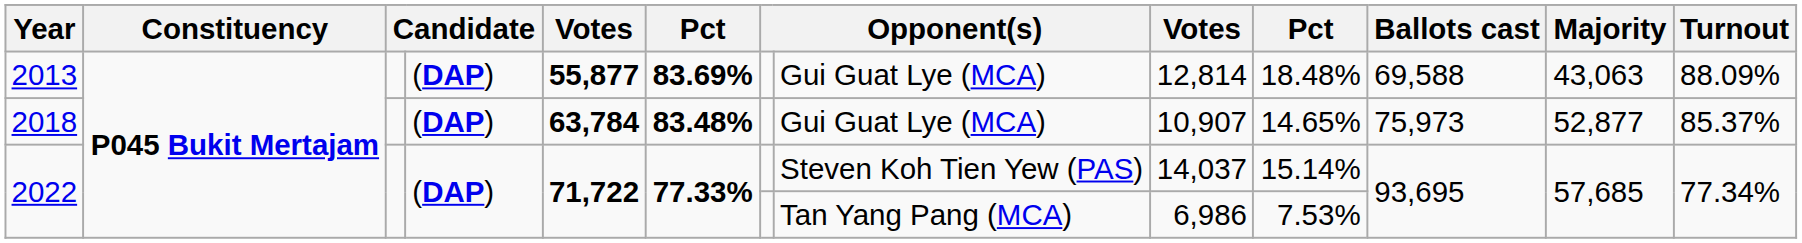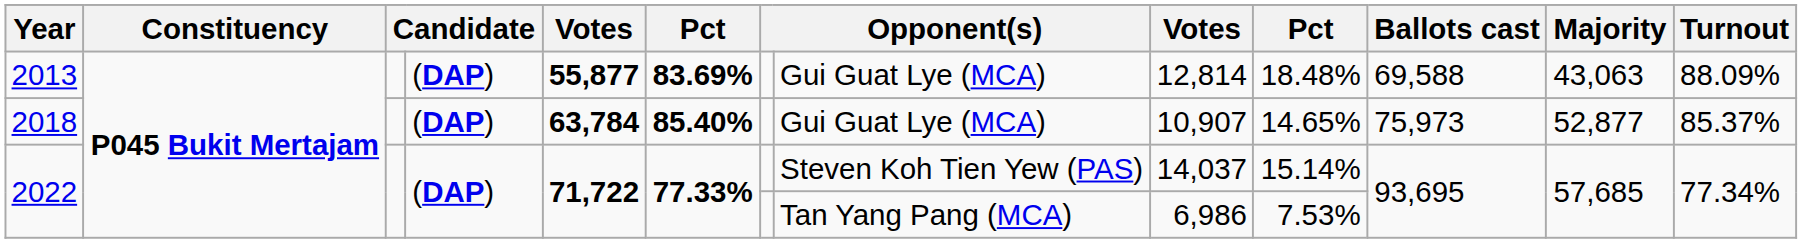 <table class="wikitable" style="margin:0.5em ; font-size:95%">
 <tr>
 <th>Year</th>
 <th>Constituency</th>
 <th colspan=2>Candidate</th>
 <th>Votes</th>
 <th>Pct</th>
 <th colspan=2>Opponent(s)</th>
 <th>Votes</th>
 <th>Pct</th>
 <th>Ballots cast</th>
 <th>Majority</th>
 <th>Turnout</th>
 </tr>
 <tr>
 <td><a href='#'>2013</a></td>
 <td rowspan=4><strong>P045 <a href='#'>Bukit Mertajam</a></strong></td>
 <td></td>
 <td> (<a href='#'><strong>DAP</strong></a>)</td>
 <td align="right"><strong>55,877</strong></td>
 <td><strong>83.69%</strong></td>
 <td></td>
 <td>Gui Guat Lye (<a href='#'>MCA</a>)</td>
 <td align="right">12,814</td>
 <td>18.48%</td>
 <td>69,588</td>
 <td>43,063</td>
 <td>88.09%</td>
 </tr>
 <tr>
 <td><a href='#'>2018</a></td>
 <td></td>
 <td> (<a href='#'><strong>DAP</strong></a>)</td>
 <td align="right"><strong>63,784</strong></td>
-<td><strong>83.48%</strong></td>
+<td><strong>85.40%</strong></td>
 <td></td>
 <td>Gui Guat Lye (<a href='#'>MCA</a>)</td>
 <td align="right">10,907</td>
 <td>14.65%</td>
 <td>75,973</td>
 <td>52,877</td>
 <td>85.37%</td>
 </tr>
 <tr>
 <td rowspan="3"><a href='#'>2022</a></td>
 <td rowspan="3" ></td>
 <td rowspan="3"> (<a href='#'><strong>DAP</strong></a>)</td>
 <td rowspan="3" align="right"><strong>71,722</strong></td>
 <td rowspan="3"><strong>77.33%</strong></td>
 <td bgcolor=></td>
 <td>Steven Koh Tien Yew (<a href='#'>PAS</a>)</td>
 <td align="right">14,037</td>
 <td>15.14%</td>
 <td rowspan="3">93,695</td>
 <td rowspan="3">57,685</td>
 <td rowspan="3">77.34%</td>
 </tr>
 <tr>
 <td></td>
 <td>Tan Yang Pang	(<a href='#'>MCA</a>)</td>
 <td align="right">6,986</td>
 <td align=right>7.53%</td>
 </tr>
 </table>
